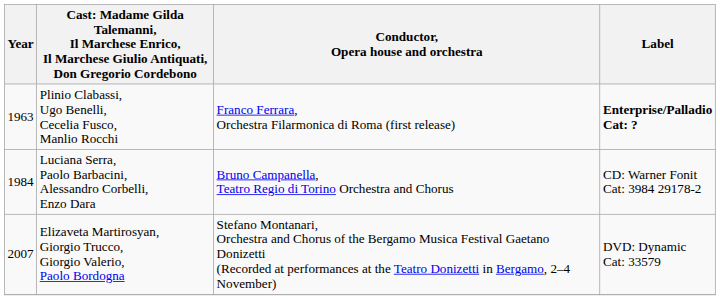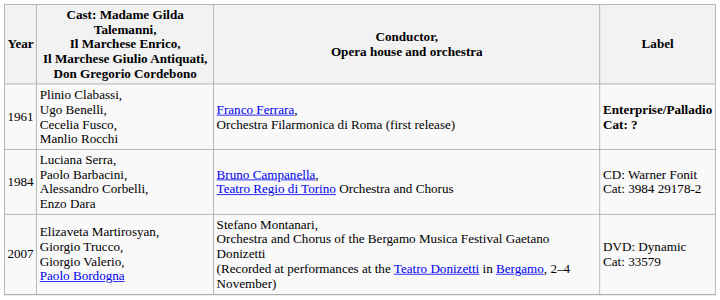 <table class="wikitable">
 <tr>
 <th>Year</th>
 <th>Cast: Madame Gilda Talemanni,<br>Il Marchese Enrico,<br>Il Marchese Giulio Antiquati,<br>Don Gregorio Cordebono</th>
 <th>Conductor,<br>Opera house and orchestra</th>
 <th>Label</th>
 </tr>
 <tr>
-<td>1963</td>
+<td>1961</td>
 <td>Plinio Clabassi,<br>Ugo Benelli,<br>Cecelia Fusco,<br>Manlio Rocchi</td>
 <td><a href='#'>Franco Ferrara</a>,<br>Orchestra Filarmonica di Roma (first release)</td>
 <td><strong>Enterprise/Palladio<br>Cat: ?</strong></td>
 </tr>
 <tr>
 <td>1984</td>
 <td>Luciana Serra,<br>Paolo Barbacini,<br>Alessandro Corbelli,<br>Enzo Dara</td>
 <td><a href='#'>Bruno Campanella</a>,<br><a href='#'>Teatro Regio di Torino</a> Orchestra and Chorus</td>
 <td>CD: Warner Fonit<br>Cat: 3984 29178-2</td>
 </tr>
 <tr>
 <td>2007</td>
 <td>Elizaveta Martirosyan,<br>Giorgio Trucco,<br>Giorgio Valerio,<br><a href='#'>Paolo Bordogna</a></td>
 <td>Stefano Montanari,<br>Orchestra and Chorus of the Bergamo Musica Festival Gaetano Donizetti<br>(Recorded at performances at the <a href='#'>Teatro Donizetti</a> in <a href='#'>Bergamo</a>, 2–4 November)</td>
 <td>DVD: Dynamic<br>Cat: 33579</td>
 </tr>
 <tr>
 </tr>
 </table>
